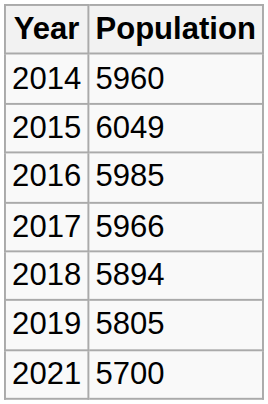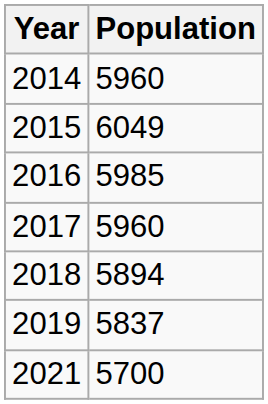 <table class="wikitable">
 <tr>
 <th>Year</th>
 <th>Population</th>
 </tr>
 <tr>
 <td>2014</td>
 <td>5960</td>
 </tr>
 <tr>
 <td>2015</td>
 <td>6049</td>
 </tr>
 <tr>
 <td>2016</td>
 <td>5985</td>
 </tr>
 <tr>
 <td>2017</td>
-<td>5966</td>
+<td>5960</td>
 </tr>
 <tr>
 <td>2018</td>
 <td>5894</td>
 </tr>
 <tr>
 <td>2019</td>
-<td>5805</td>
+<td>5837</td>
 </tr>
 <tr>
 <td>2021</td>
 <td>5700</td>
 </tr>
 </table>
